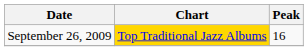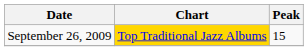 <table class="wikitable">
 <tr>
 <th>Date</th>
 <th>Chart</th>
 <th>Peak</th>
 </tr>
 <tr>
 <td>September 26, 2009</td>
 <td style="background: gold;"><a href='#'>Top Traditional Jazz Albums</a></td>
-<td>16</td>
+<td>15</td>
 </tr>
 <tr>
 </tr>
 </table>
